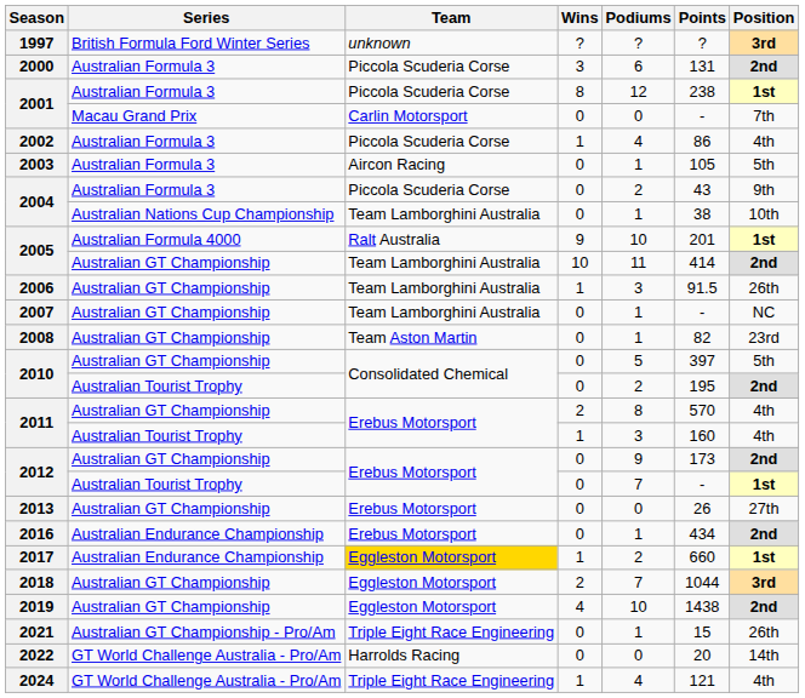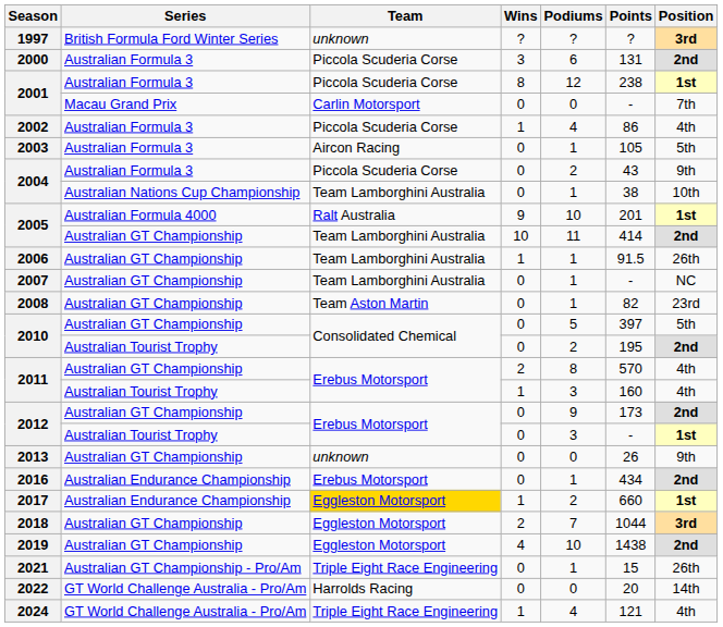 <table class="wikitable" style="font-size: 90%; text-align:center">
 <tr>
 <th>Season</th>
 <th>Series</th>
 <th>Team</th>
 <th>Wins</th>
 <th>Podiums</th>
 <th>Points</th>
 <th>Position</th>
 </tr>
 <tr>
 <th>1997</th>
 <td align=left><a href='#'>British Formula Ford Winter Series</a></td>
 <td align=left><em>unknown</em></td>
 <td>?</td>
 <td>?</td>
 <td>?</td>
 <td style="background:#FFDF9F;"><strong>3rd</strong></td>
 </tr>
 <tr>
 <th>2000</th>
 <td align=left><a href='#'>Australian Formula 3</a></td>
 <td align=left>Piccola Scuderia Corse</td>
 <td>3</td>
 <td>6</td>
 <td>131</td>
 <td style="background:#DFDFDF;"><strong>2nd</strong></td>
 </tr>
 <tr>
 <th rowspan=2>2001</th>
 <td align=left><a href='#'>Australian Formula 3</a></td>
 <td align=left>Piccola Scuderia Corse</td>
 <td>8</td>
 <td>12</td>
 <td>238</td>
 <td style="background:#FFFFBF;"><strong>1st</strong></td>
 </tr>
 <tr>
 <td align=left><a href='#'>Macau Grand Prix</a></td>
 <td align=left><a href='#'>Carlin Motorsport</a></td>
 <td>0</td>
 <td>0</td>
 <td>-</td>
 <td>7th</td>
 </tr>
 <tr>
 <th>2002</th>
 <td align=left><a href='#'>Australian Formula 3</a></td>
 <td align=left>Piccola Scuderia Corse</td>
 <td>1</td>
 <td>4</td>
 <td>86</td>
 <td>4th</td>
 </tr>
 <tr>
 <th>2003</th>
 <td align=left><a href='#'>Australian Formula 3</a></td>
 <td align=left>Aircon Racing</td>
 <td>0</td>
 <td>1</td>
 <td>105</td>
 <td>5th</td>
 </tr>
 <tr>
 <th rowspan=2>2004</th>
 <td align=left><a href='#'>Australian Formula 3</a></td>
 <td align=left>Piccola Scuderia Corse</td>
 <td>0</td>
 <td>2</td>
 <td>43</td>
 <td>9th</td>
 </tr>
 <tr>
 <td align=left><a href='#'>Australian Nations Cup Championship</a></td>
 <td align=left>Team Lamborghini Australia</td>
 <td>0</td>
 <td>1</td>
 <td>38</td>
 <td>10th</td>
 </tr>
 <tr>
 <th rowspan=2>2005</th>
 <td align=left><a href='#'>Australian Formula 4000</a></td>
 <td align=left><a href='#'>Ralt</a> Australia</td>
 <td>9</td>
 <td>10</td>
 <td>201</td>
 <td style="background:#FFFFBF;"><strong>1st</strong></td>
 </tr>
 <tr>
 <td align=left><a href='#'>Australian GT Championship</a></td>
 <td align=left>Team Lamborghini Australia</td>
 <td>10</td>
 <td>11</td>
 <td>414</td>
 <td style="background:#DFDFDF;"><strong>2nd</strong></td>
 </tr>
 <tr>
 <th>2006</th>
 <td align=left><a href='#'>Australian GT Championship</a></td>
 <td align=left>Team Lamborghini Australia</td>
 <td>1</td>
-<td>3</td>
+<td>1</td>
 <td>91.5</td>
 <td>26th</td>
 </tr>
 <tr>
 <th>2007</th>
 <td align=left><a href='#'>Australian GT Championship</a></td>
 <td align=left>Team Lamborghini Australia</td>
 <td>0</td>
 <td>1</td>
 <td>-</td>
 <td>NC</td>
 </tr>
 <tr>
 <th>2008</th>
 <td align=left><a href='#'>Australian GT Championship</a></td>
 <td align=left>Team <a href='#'>Aston Martin</a></td>
 <td>0</td>
 <td>1</td>
 <td>82</td>
 <td>23rd</td>
 </tr>
 <tr>
 <th rowspan=2>2010</th>
 <td align=left><a href='#'>Australian GT Championship</a></td>
 <td rowspan=2 align=left>Consolidated Chemical</td>
 <td>0</td>
 <td>5</td>
 <td>397</td>
 <td>5th</td>
 </tr>
 <tr>
 <td align=left><a href='#'>Australian Tourist Trophy</a></td>
 <td>0</td>
 <td>2</td>
 <td>195</td>
 <td style="background:#DFDFDF;"><strong>2nd</strong></td>
 </tr>
 <tr>
 <th rowspan=2>2011</th>
 <td align=left><a href='#'>Australian GT Championship</a></td>
 <td rowspan=2 align=left><a href='#'>Erebus Motorsport</a></td>
 <td>2</td>
 <td>8</td>
 <td>570</td>
 <td>4th</td>
 </tr>
 <tr>
 <td align=left><a href='#'>Australian Tourist Trophy</a></td>
 <td>1</td>
 <td>3</td>
 <td>160</td>
 <td>4th</td>
 </tr>
 <tr>
 <th rowspan=2>2012</th>
 <td align=left><a href='#'>Australian GT Championship</a></td>
 <td rowspan=2 align=left><a href='#'>Erebus Motorsport</a></td>
 <td>0</td>
 <td>9</td>
 <td>173</td>
 <td style="background:#DFDFDF;"><strong>2nd</strong></td>
 </tr>
 <tr>
 <td align=left><a href='#'>Australian Tourist Trophy</a></td>
 <td>0</td>
-<td>7</td>
+<td>3</td>
 <td>-</td>
 <td style="background:#FFFFBF;"><strong>1st</strong></td>
 </tr>
 <tr>
 <th>2013</th>
 <td align=left><a href='#'>Australian GT Championship</a></td>
-<td align=left><a href='#'>Erebus Motorsport</a></td>
+<td align=left><em>unknown</em></td>
 <td>0</td>
 <td>0</td>
 <td>26</td>
-<td>27th</td>
+<td>9th</td>
 </tr>
 <tr>
 <th>2016</th>
 <td align=left><a href='#'>Australian Endurance Championship</a></td>
 <td align=left><a href='#'>Erebus Motorsport</a></td>
 <td>0</td>
 <td>1</td>
 <td>434</td>
 <td style="background:#DFDFDF;"><strong>2nd</strong></td>
 </tr>
 <tr>
 <th>2017</th>
 <td align=left><a href='#'>Australian Endurance Championship</a></td>
 <td align=left style="background: gold;"><a href='#'>Eggleston Motorsport</a></td>
 <td>1</td>
 <td>2</td>
 <td>660</td>
 <td style="background:#FFFFBF;"><strong>1st</strong></td>
 </tr>
 <tr>
 <th>2018</th>
 <td align=left><a href='#'>Australian GT Championship</a></td>
 <td align=left><a href='#'>Eggleston Motorsport</a></td>
 <td>2</td>
 <td>7</td>
 <td>1044</td>
 <td style="background:#FFDF9F;"><strong>3rd</strong></td>
 </tr>
 <tr>
 <th>2019</th>
 <td align=left><a href='#'>Australian GT Championship</a></td>
 <td align=left><a href='#'>Eggleston Motorsport</a></td>
 <td>4</td>
 <td>10</td>
 <td>1438</td>
 <td style="background:#DFDFDF;"><strong>2nd</strong></td>
 </tr>
 <tr>
 <th>2021</th>
 <td align=left><a href='#'>Australian GT Championship - Pro/Am</a></td>
 <td align=left><a href='#'>Triple Eight Race Engineering</a></td>
 <td>0</td>
 <td>1</td>
 <td>15</td>
 <td>26th</td>
 </tr>
 <tr>
 <th>2022</th>
 <td align=left><a href='#'>GT World Challenge Australia - Pro/Am</a></td>
 <td align=left>Harrolds Racing</td>
 <td>0</td>
 <td>0</td>
 <td>20</td>
 <td>14th</td>
 </tr>
 <tr>
 <th>2024</th>
 <td align=left><a href='#'>GT World Challenge Australia - Pro/Am</a></td>
 <td align=left><a href='#'>Triple Eight Race Engineering</a></td>
 <td>1</td>
 <td>4</td>
 <td>121</td>
 <td>4th</td>
 </tr>
 </table>
